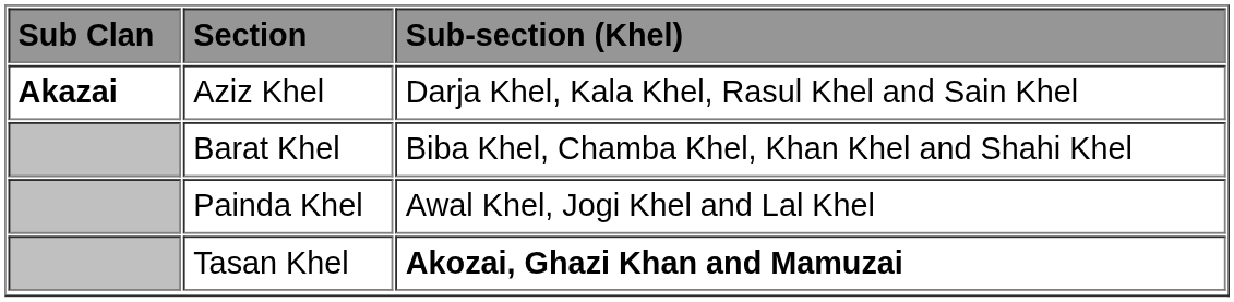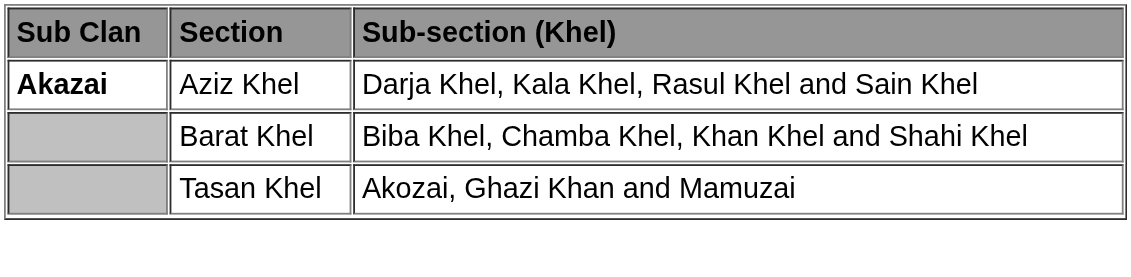 <table border="1" cellspacing="1" cellpadding="4" width="100%">
 <tr>
 <td bgcolor = "#969696"><strong>Sub Clan</strong></td>
 <td bgcolor = "#969696"><strong>Section</strong></td>
 <td bgcolor = "#969696"><strong>Sub-section  (Khel)</strong></td>
 </tr>
 <tr>
 <td><strong>Akazai</strong></td>
 <td>Aziz Khel</td>
 <td>Darja Khel, Kala Khel, Rasul Khel and Sain Khel</td>
 </tr>
 <tr>
 <td bgcolor = "#C0C0C0"> </td>
 <td>Barat Khel</td>
 <td>Biba Khel, Chamba Khel, Khan Khel and Shahi Khel</td>
 </tr>
 <tr>
 <td bgcolor = "#C0C0C0"> </td>
-<td>Painda Khel</td>
-<td>Awal Khel, Jogi Khel and Lal Khel</td>
-</tr>
-<tr>
-<td bgcolor = "#C0C0C0"> </td>
 <td>Tasan Khel</td>
-<td><strong>Akozai, Ghazi Khan and Mamuzai</strong></td>
+<td>Akozai, Ghazi Khan and Mamuzai</td>
 </tr>
 <tr>
 </tr>
 </table>
